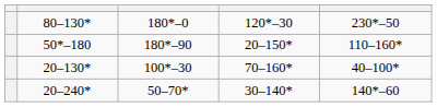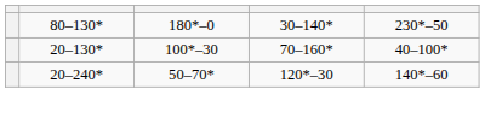 <table class="wikitable" style="text-align:center;font-size: 90%;width:450px;">
 <tr>
 <th></th>
 <th></th>
 <th></th>
 <th></th>
 <th></th>
 </tr>
 <tr>
 <th></th>
 <td>80–130*</td>
 <td>180*–0</td>
-<td>120*–30</td>
+<td>30–140*</td>
 <td>230*–50</td>
-</tr>
-<tr>
-<th></th>
-<td>50*–180</td>
-<td>180*–90</td>
-<td>20–150*</td>
-<td>110–160*</td>
 </tr>
 <tr>
 <th></th>
 <td>20–130*</td>
 <td>100*–30</td>
 <td>70–160*</td>
 <td>40–100*</td>
 </tr>
 <tr>
 <th></th>
 <td>20–240*</td>
 <td>50–70*</td>
-<td>30–140*</td>
+<td>120*–30</td>
 <td>140*–60</td>
 </tr>
 </table>
